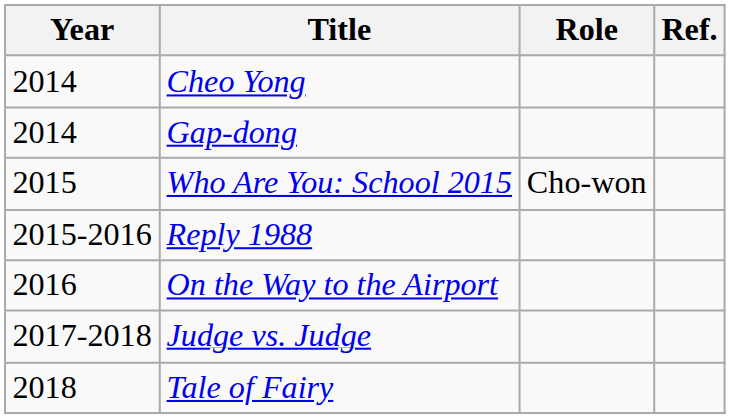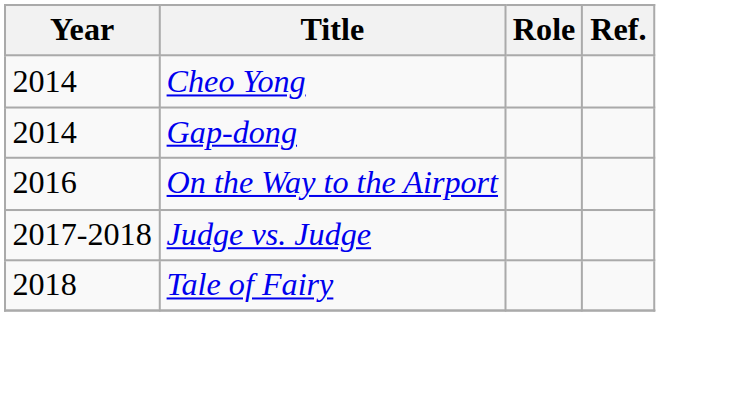 <table class="wikitable">
 <tr>
 <th>Year</th>
 <th>Title</th>
 <th>Role</th>
 <th>Ref.</th>
 </tr>
 <tr>
 <td>2014</td>
 <td><em><a href='#'>Cheo Yong</a></em></td>
 <td></td>
 <td></td>
 </tr>
 <tr>
 <td>2014</td>
 <td><em><a href='#'>Gap-dong</a></em></td>
-<td></td>
-<td></td>
-</tr>
-<tr>
-<td>2015</td>
-<td><em><a href='#'>Who Are You: School 2015</a></em></td>
-<td>Cho-won</td>
-<td></td>
-</tr>
-<tr>
-<td>2015-2016</td>
-<td><em><a href='#'>Reply 1988</a></em></td>
 <td></td>
 <td></td>
 </tr>
 <tr>
 <td>2016</td>
 <td><em><a href='#'>On the Way to the Airport</a></em></td>
 <td></td>
 <td></td>
 </tr>
 <tr>
 <td>2017-2018</td>
 <td><em><a href='#'>Judge vs. Judge</a></em></td>
 <td></td>
 <td></td>
 </tr>
 <tr>
 <td>2018</td>
 <td><em><a href='#'>Tale of Fairy</a></em></td>
 <td></td>
 <td></td>
 </tr>
 <tr>
 </tr>
 </table>
